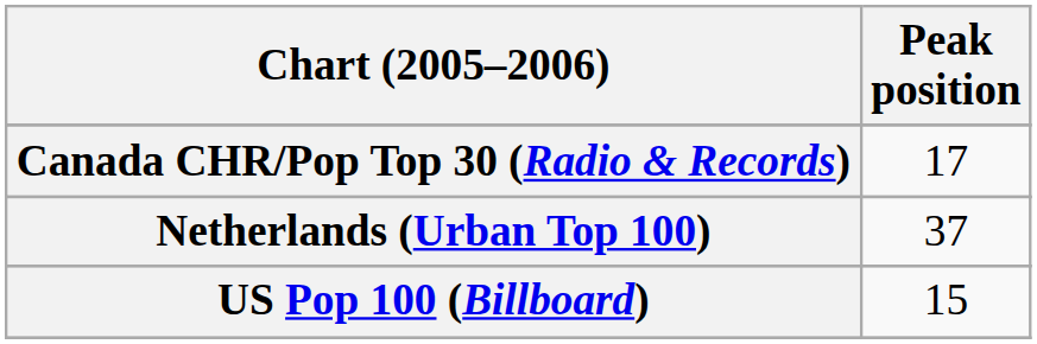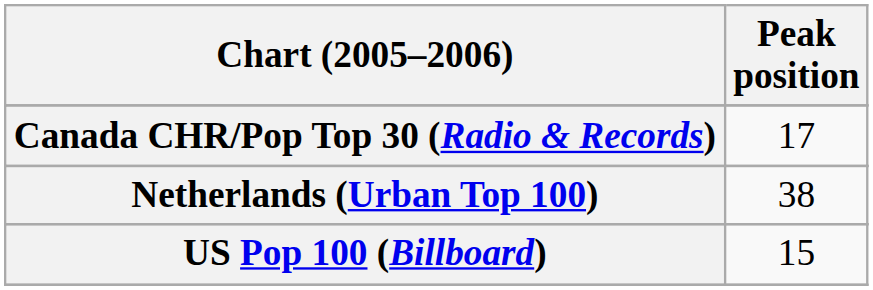 <table class="wikitable sortable plainrowheaders" style="text-align:center">
 <tr>
 <th>Chart (2005–2006)</th>
 <th>Peak<br>position</th>
 </tr>
 <tr>
 </tr>
 <tr>
 </tr>
 <tr>
 <th scope="row">Canada CHR/Pop Top 30 (<em><a href='#'>Radio & Records</a></em>)</th>
 <td>17</td>
 </tr>
 <tr>
 </tr>
 <tr>
 </tr>
 <tr>
 </tr>
 <tr>
 </tr>
 <tr>
 <th scope="row">Netherlands (<a href='#'>Urban Top 100</a>)</th>
-<td>37</td>
+<td>38</td>
 </tr>
 <tr>
 </tr>
 <tr>
 </tr>
 <tr>
 </tr>
 <tr>
 </tr>
 <tr>
 </tr>
 <tr>
 </tr>
 <tr>
 </tr>
 <tr>
 </tr>
 <tr>
 <th scope="row">US <a href='#'>Pop 100</a> (<em><a href='#'>Billboard</a></em>)</th>
 <td>15</td>
 </tr>
 <tr>
 </tr>
 </table>
